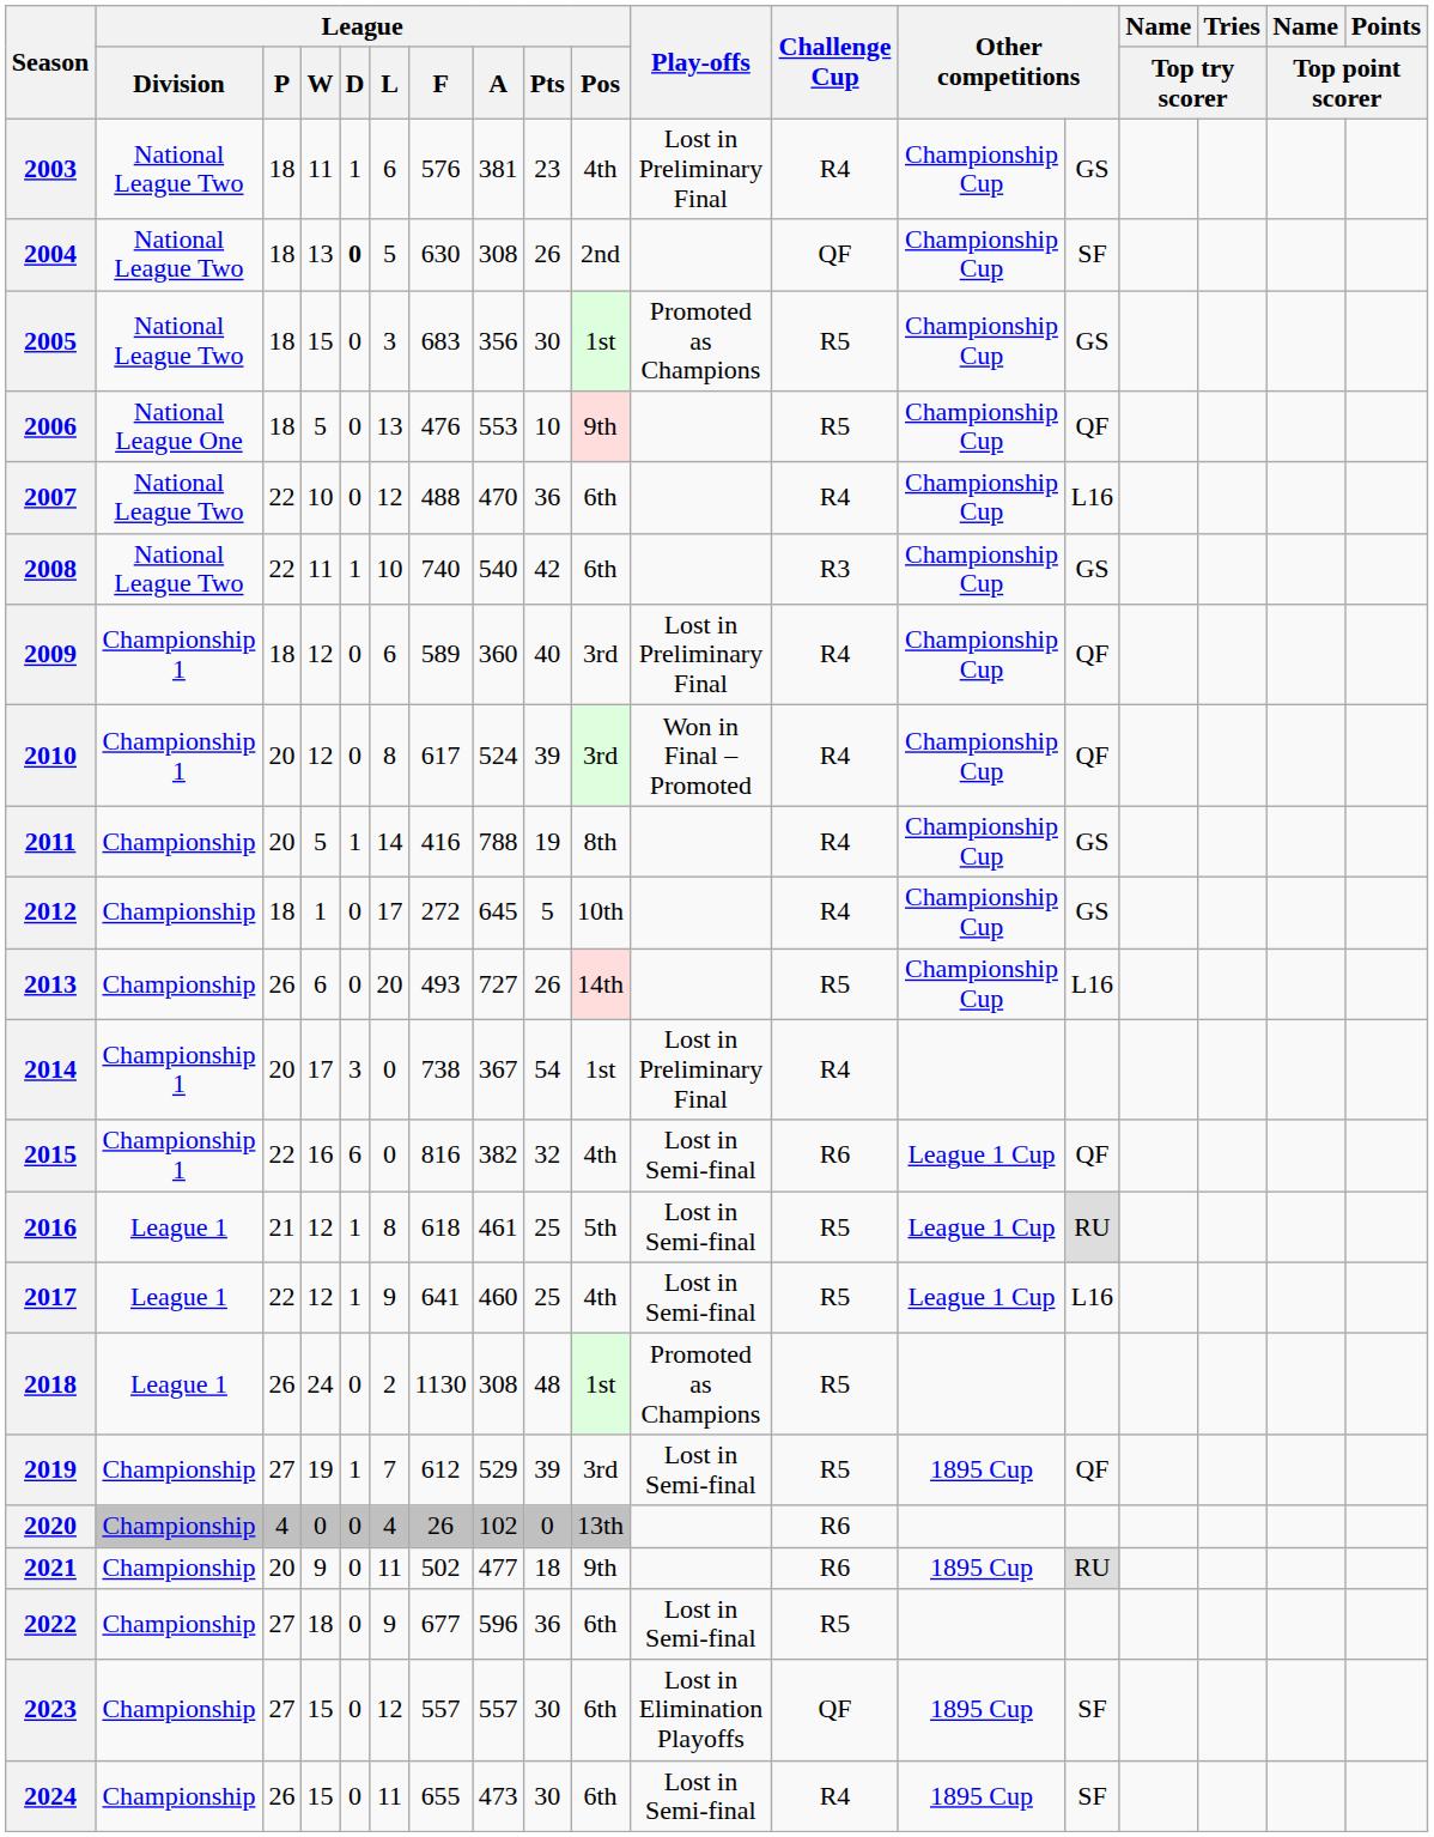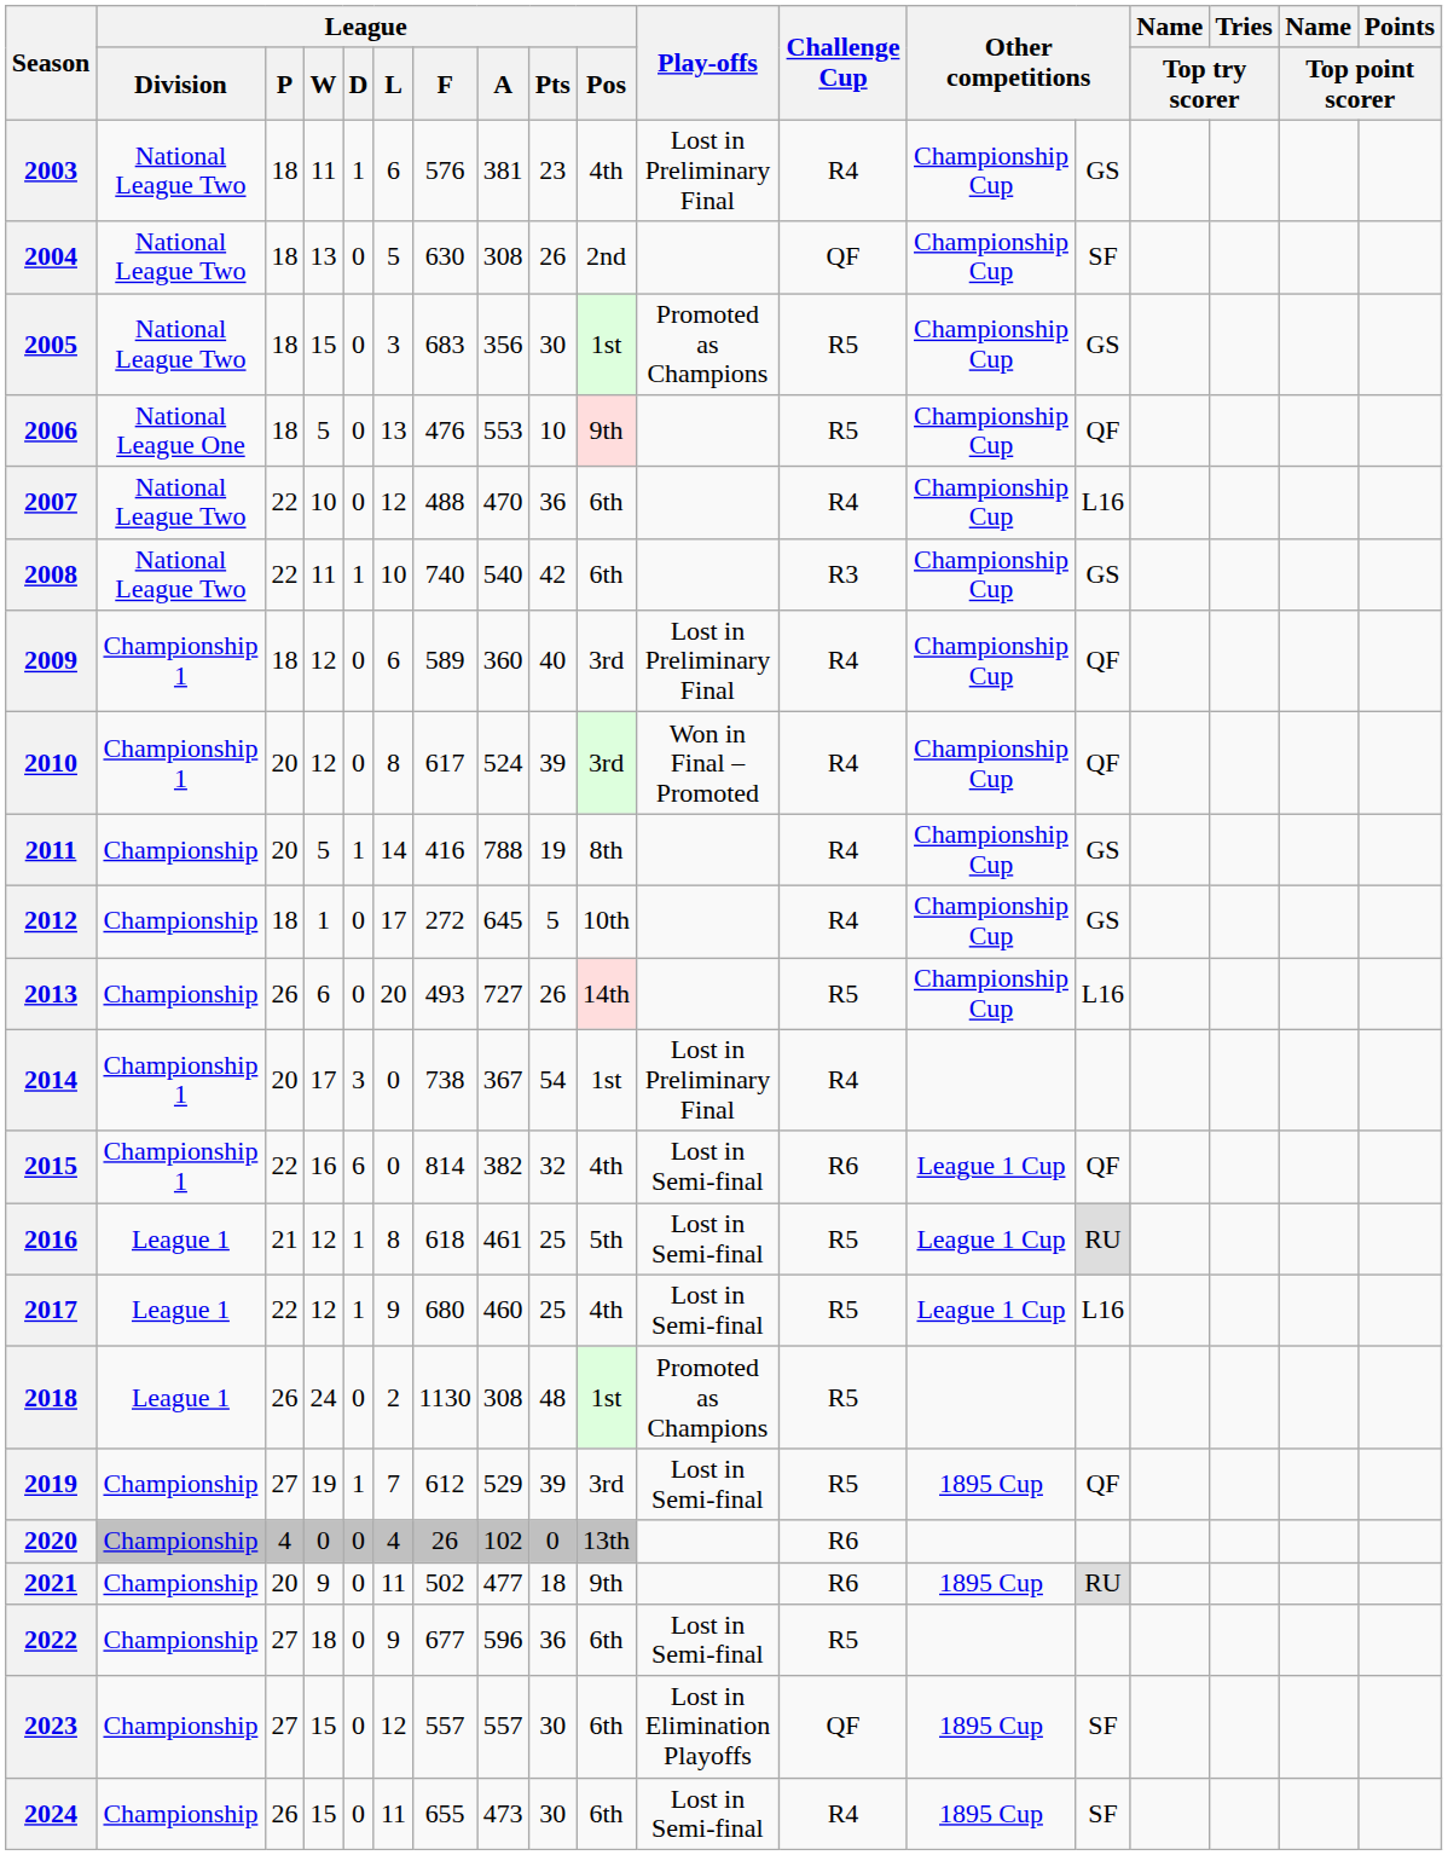 <table class="wikitable" style="text-align: center">
 <tr>
 <th rowspan="2" scope="col">Season</th>
 <th colspan="9" scope="col">League</th>
 <th rowspan="2" scope="col"><a href='#'>Play-offs</a></th>
 <th rowspan="2" scope="col"><a href='#'>Challenge Cup</a></th>
 <th colspan="2" rowspan="2" scope="col">Other competitions</th>
 <th scope="col">Name</th>
 <th scope="col">Tries</th>
 <th scope="col">Name</th>
 <th scope="col">Points</th>
 </tr>
 <tr>
 <th scope="col">Division</th>
 <th scope="col">P</th>
 <th scope="col">W</th>
 <th scope="col">D</th>
 <th scope="col">L</th>
 <th scope="col">F</th>
 <th scope="col">A</th>
 <th scope="col">Pts</th>
 <th scope="col">Pos</th>
 <th colspan="2" scope="col">Top try scorer</th>
 <th colspan="2" scope="col">Top point scorer</th>
 </tr>
 <tr>
 <th><a href='#'>2003</a></th>
 <td><a href='#'>National League Two</a></td>
 <td>18</td>
 <td>11</td>
 <td>1</td>
 <td>6</td>
 <td>576</td>
 <td>381</td>
 <td>23</td>
 <td>4th</td>
 <td>Lost in Preliminary Final</td>
 <td>R4</td>
 <td><a href='#'>Championship Cup</a></td>
 <td>GS</td>
 <td></td>
 <td></td>
 <td></td>
 <td></td>
 </tr>
 <tr>
 <th><a href='#'>2004</a></th>
 <td><a href='#'>National League Two</a></td>
 <td>18</td>
 <td>13</td>
-<td><strong>0</strong></td>
+<td>0</td>
 <td>5</td>
 <td>630</td>
 <td>308</td>
 <td>26</td>
 <td>2nd</td>
 <td></td>
 <td>QF</td>
 <td><a href='#'>Championship Cup</a></td>
 <td>SF</td>
 <td></td>
 <td></td>
 <td></td>
 <td></td>
 </tr>
 <tr>
 <th><a href='#'>2005</a></th>
 <td><a href='#'>National League Two</a></td>
 <td>18</td>
 <td>15</td>
 <td>0</td>
 <td>3</td>
 <td>683</td>
 <td>356</td>
 <td>30</td>
 <td style="background:#ddffdd">1st</td>
 <td>Promoted as Champions</td>
 <td>R5</td>
 <td><a href='#'>Championship Cup</a></td>
 <td>GS</td>
 <td></td>
 <td></td>
 <td></td>
 <td></td>
 </tr>
 <tr>
 <th><a href='#'>2006</a></th>
 <td><a href='#'>National League One</a></td>
 <td>18</td>
 <td>5</td>
 <td>0</td>
 <td>13</td>
 <td>476</td>
 <td>553</td>
 <td>10</td>
 <td style="background:#ffdddd">9th</td>
 <td></td>
 <td>R5</td>
 <td><a href='#'>Championship Cup</a></td>
 <td>QF</td>
 <td></td>
 <td></td>
 <td></td>
 <td></td>
 </tr>
 <tr>
 <th><a href='#'>2007</a></th>
 <td><a href='#'>National League Two</a></td>
 <td>22</td>
 <td>10</td>
 <td>0</td>
 <td>12</td>
 <td>488</td>
 <td>470</td>
 <td>36</td>
 <td>6th</td>
 <td></td>
 <td>R4</td>
 <td><a href='#'>Championship Cup</a></td>
 <td>L16</td>
 <td></td>
 <td></td>
 <td></td>
 <td></td>
 </tr>
 <tr>
 <th><a href='#'>2008</a></th>
 <td><a href='#'>National League Two</a></td>
 <td>22</td>
 <td>11</td>
 <td>1</td>
 <td>10</td>
 <td>740</td>
 <td>540</td>
 <td>42</td>
 <td>6th</td>
 <td></td>
 <td>R3</td>
 <td><a href='#'>Championship Cup</a></td>
 <td>GS</td>
 <td></td>
 <td></td>
 <td></td>
 <td></td>
 </tr>
 <tr>
 <th><a href='#'>2009</a></th>
 <td><a href='#'>Championship 1</a></td>
 <td>18</td>
 <td>12</td>
 <td>0</td>
 <td>6</td>
 <td>589</td>
 <td>360</td>
 <td>40</td>
 <td>3rd</td>
 <td>Lost in Preliminary Final</td>
 <td>R4</td>
 <td><a href='#'>Championship Cup</a></td>
 <td>QF</td>
 <td></td>
 <td></td>
 <td></td>
 <td></td>
 </tr>
 <tr>
 <th><a href='#'>2010</a></th>
 <td><a href='#'>Championship 1</a></td>
 <td>20</td>
 <td>12</td>
 <td>0</td>
 <td>8</td>
 <td>617</td>
 <td>524</td>
 <td>39</td>
 <td style="background:#ddffdd">3rd</td>
 <td>Won in Final – Promoted</td>
 <td>R4</td>
 <td><a href='#'>Championship Cup</a></td>
 <td>QF</td>
 <td></td>
 <td></td>
 <td></td>
 <td></td>
 </tr>
 <tr>
 <th><a href='#'>2011</a></th>
 <td><a href='#'>Championship</a></td>
 <td>20</td>
 <td>5</td>
 <td>1</td>
 <td>14</td>
 <td>416</td>
 <td>788</td>
 <td>19</td>
 <td>8th</td>
 <td></td>
 <td>R4</td>
 <td><a href='#'>Championship Cup</a></td>
 <td>GS</td>
 <td></td>
 <td></td>
 <td></td>
 <td></td>
 </tr>
 <tr>
 <th><a href='#'>2012</a></th>
 <td><a href='#'>Championship</a></td>
 <td>18</td>
 <td>1</td>
 <td>0</td>
 <td>17</td>
 <td>272</td>
 <td>645</td>
 <td>5</td>
 <td>10th</td>
 <td></td>
 <td>R4</td>
 <td><a href='#'>Championship Cup</a></td>
 <td>GS</td>
 <td></td>
 <td></td>
 <td></td>
 <td></td>
 </tr>
 <tr>
 <th><a href='#'>2013</a></th>
 <td><a href='#'>Championship</a></td>
 <td>26</td>
 <td>6</td>
 <td>0</td>
 <td>20</td>
 <td>493</td>
 <td>727</td>
 <td>26</td>
 <td style="background:#ffdddd">14th</td>
 <td></td>
 <td>R5</td>
 <td><a href='#'>Championship Cup</a></td>
 <td>L16</td>
 <td></td>
 <td></td>
 <td></td>
 <td></td>
 </tr>
 <tr>
 <th><a href='#'>2014</a></th>
 <td><a href='#'>Championship 1</a></td>
 <td>20</td>
 <td>17</td>
 <td>3</td>
 <td>0</td>
 <td>738</td>
 <td>367</td>
 <td>54</td>
 <td>1st</td>
 <td>Lost in Preliminary Final</td>
 <td>R4</td>
 <td></td>
 <td></td>
 <td></td>
 <td></td>
 <td></td>
 <td></td>
 </tr>
 <tr>
 <th><a href='#'>2015</a></th>
 <td><a href='#'>Championship 1</a></td>
 <td>22</td>
 <td>16</td>
 <td>6</td>
 <td>0</td>
-<td>816</td>
+<td>814</td>
 <td>382</td>
 <td>32</td>
 <td>4th</td>
 <td>Lost in Semi-final</td>
 <td>R6</td>
 <td><a href='#'>League 1 Cup</a></td>
 <td>QF</td>
 <td></td>
 <td></td>
 <td></td>
 <td></td>
 </tr>
 <tr>
 <th><a href='#'>2016</a></th>
 <td><a href='#'>League 1</a></td>
 <td>21</td>
 <td>12</td>
 <td>1</td>
 <td>8</td>
 <td>618</td>
 <td>461</td>
 <td>25</td>
 <td>5th</td>
 <td>Lost in Semi-final</td>
 <td>R5</td>
 <td><a href='#'>League 1 Cup</a></td>
 <td style="background-color:#DDD">RU</td>
 <td></td>
 <td></td>
 <td></td>
 <td></td>
 </tr>
 <tr>
 <th><a href='#'>2017</a></th>
 <td><a href='#'>League 1</a></td>
 <td>22</td>
 <td>12</td>
 <td>1</td>
 <td>9</td>
-<td>641</td>
+<td>680</td>
 <td>460</td>
 <td>25</td>
 <td>4th</td>
 <td>Lost in Semi-final</td>
 <td>R5</td>
 <td><a href='#'>League 1 Cup</a></td>
 <td>L16</td>
 <td></td>
 <td></td>
 <td></td>
 <td></td>
 </tr>
 <tr>
 <th><a href='#'>2018</a></th>
 <td><a href='#'>League 1</a></td>
 <td>26</td>
 <td>24</td>
 <td>0</td>
 <td>2</td>
 <td>1130</td>
 <td>308</td>
 <td>48</td>
 <td style="background:#ddffdd">1st</td>
 <td>Promoted as Champions</td>
 <td>R5</td>
 <td></td>
 <td></td>
 <td></td>
 <td></td>
 <td></td>
 <td></td>
 </tr>
 <tr>
 <th><a href='#'>2019</a></th>
 <td><a href='#'>Championship</a></td>
 <td>27</td>
 <td>19</td>
 <td>1</td>
 <td>7</td>
 <td>612</td>
 <td>529</td>
 <td>39</td>
 <td>3rd</td>
 <td>Lost in Semi-final</td>
 <td>R5</td>
 <td><a href='#'>1895 Cup</a></td>
 <td>QF</td>
 <td></td>
 <td></td>
 <td></td>
 <td></td>
 </tr>
 <tr>
 <th><a href='#'>2020</a></th>
 <td style="background:#C0C0C0;"><a href='#'>Championship</a></td>
 <td style="background:#C0C0C0;">4</td>
 <td style="background:#C0C0C0;">0</td>
 <td style="background:#C0C0C0;">0</td>
 <td style="background:#C0C0C0;">4</td>
 <td style="background:#C0C0C0;">26</td>
 <td style="background:#C0C0C0;">102</td>
 <td style="background:#C0C0C0;">0</td>
 <td style="background:#C0C0C0;">13th</td>
 <td></td>
 <td>R6</td>
 <td></td>
 <td></td>
 <td></td>
 <td></td>
 <td></td>
 <td></td>
 </tr>
 <tr>
 <th><a href='#'>2021</a></th>
 <td><a href='#'>Championship</a></td>
 <td>20</td>
 <td>9</td>
 <td>0</td>
 <td>11</td>
 <td>502</td>
 <td>477</td>
 <td>18</td>
 <td>9th</td>
 <td></td>
 <td>R6</td>
 <td><a href='#'>1895 Cup</a></td>
 <td style="background-color:#DDD">RU</td>
 <td></td>
 <td></td>
 <td></td>
 <td></td>
 </tr>
 <tr>
 <th><a href='#'>2022</a></th>
 <td><a href='#'>Championship</a></td>
 <td>27</td>
 <td>18</td>
 <td>0</td>
 <td>9</td>
 <td>677</td>
 <td>596</td>
 <td>36</td>
 <td>6th</td>
 <td>Lost in Semi-final</td>
 <td>R5</td>
 <td></td>
 <td></td>
 <td></td>
 <td></td>
 <td></td>
 <td></td>
 </tr>
 <tr>
 <th><a href='#'>2023</a></th>
 <td><a href='#'>Championship</a></td>
 <td>27</td>
 <td>15</td>
 <td>0</td>
 <td>12</td>
 <td>557</td>
 <td>557</td>
 <td>30</td>
 <td>6th</td>
 <td>Lost in Elimination Playoffs</td>
 <td>QF</td>
 <td><a href='#'>1895 Cup</a></td>
 <td>SF</td>
 <td></td>
 <td></td>
 <td></td>
 <td></td>
 </tr>
 <tr>
 <th><a href='#'>2024</a></th>
 <td><a href='#'>Championship</a></td>
 <td>26</td>
 <td>15</td>
 <td>0</td>
 <td>11</td>
 <td>655</td>
 <td>473</td>
 <td>30</td>
 <td>6th</td>
 <td>Lost in Semi-final</td>
 <td>R4</td>
 <td><a href='#'>1895 Cup</a></td>
 <td>SF</td>
 <td></td>
 <td></td>
 <td></td>
 <td></td>
 </tr>
 </table>
